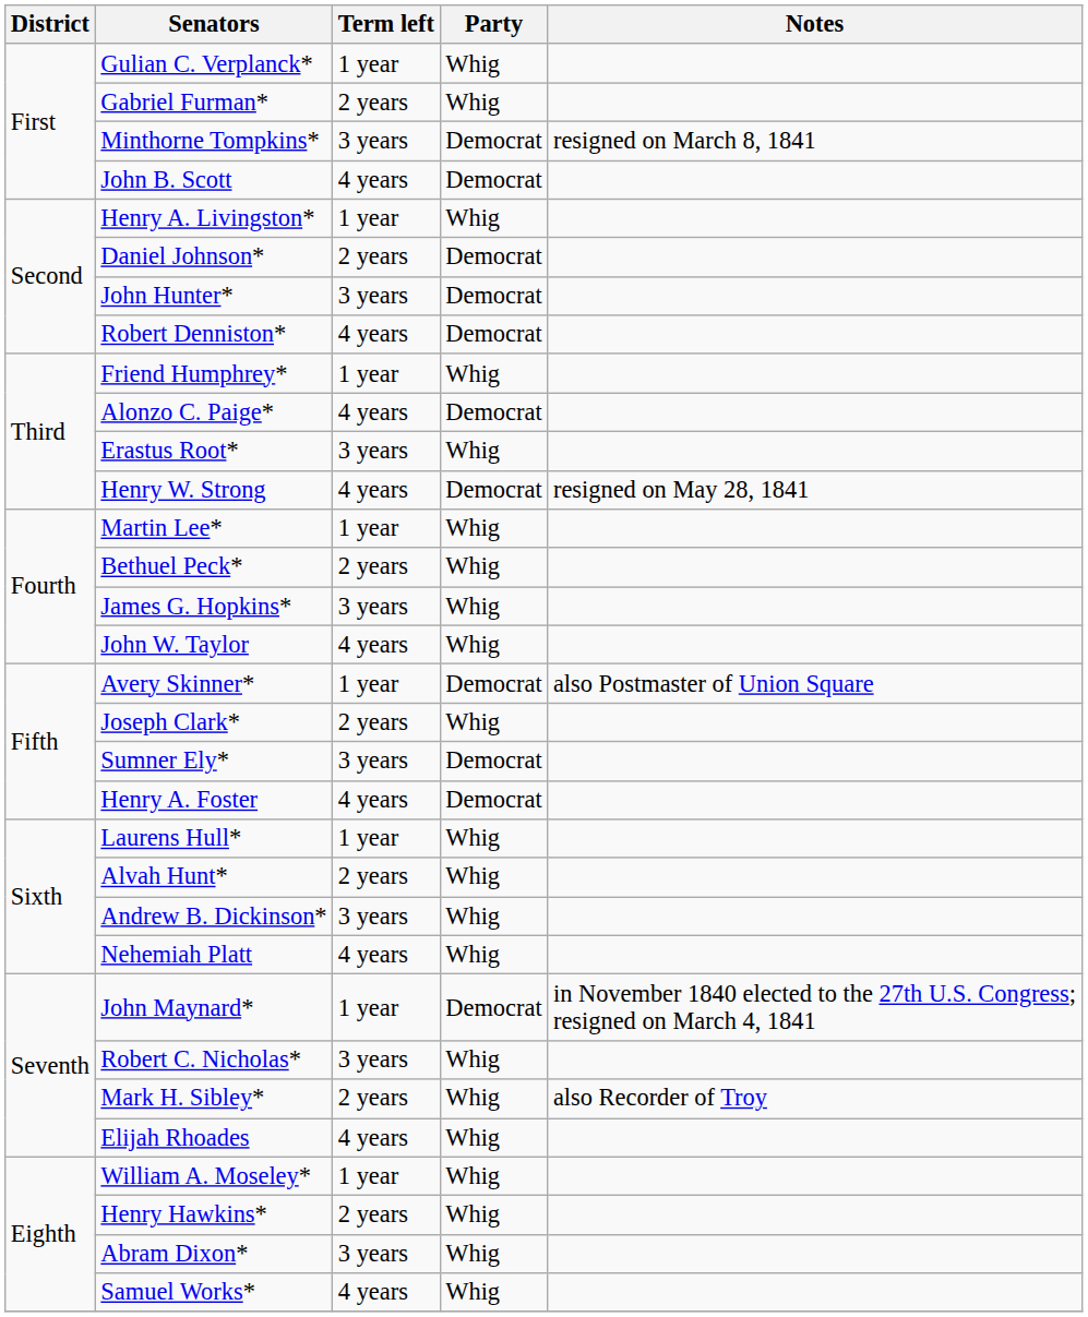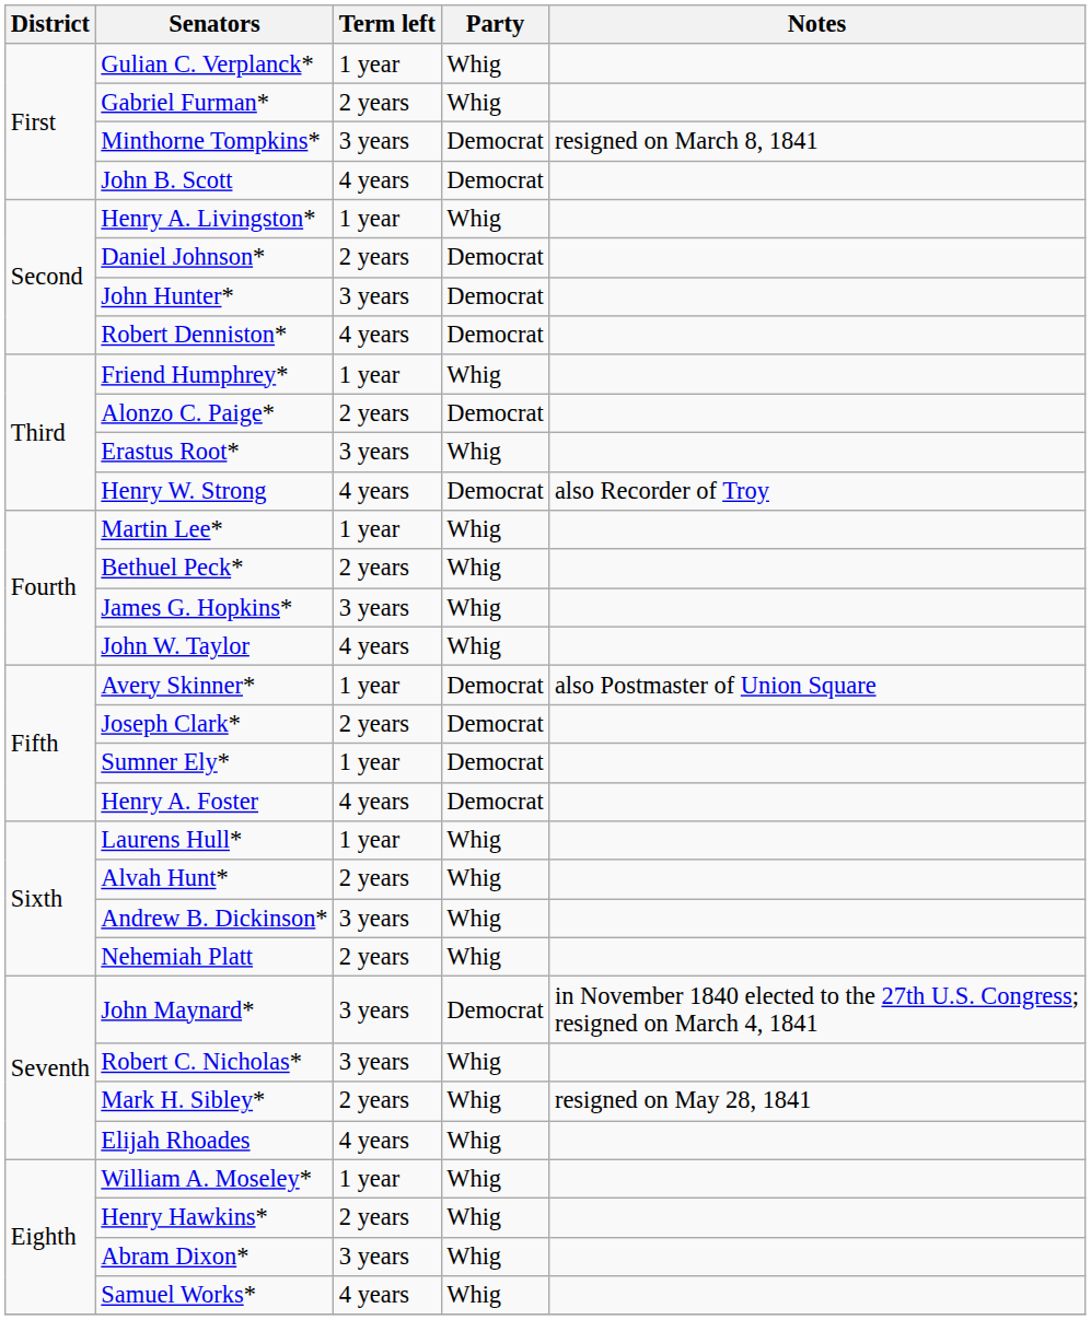 <table class=wikitable>
 <tr>
 <th>District</th>
 <th>Senators</th>
 <th>Term left</th>
 <th>Party</th>
 <th>Notes</th>
 </tr>
 <tr>
 <td rowspan="4">First</td>
 <td><a href='#'>Gulian C. Verplanck</a>*</td>
 <td>1 year</td>
 <td>Whig</td>
 <td></td>
 </tr>
 <tr>
 <td><a href='#'>Gabriel Furman</a>*</td>
 <td>2 years</td>
 <td>Whig</td>
 <td></td>
 </tr>
 <tr>
 <td><a href='#'>Minthorne Tompkins</a>*</td>
 <td>3 years</td>
 <td>Democrat</td>
 <td>resigned on March 8, 1841</td>
 </tr>
 <tr>
 <td><a href='#'>John B. Scott</a></td>
 <td>4 years</td>
 <td>Democrat</td>
 <td></td>
 </tr>
 <tr>
 <td rowspan="4">Second</td>
 <td><a href='#'>Henry A. Livingston</a>*</td>
 <td>1 year</td>
 <td>Whig</td>
 <td></td>
 </tr>
 <tr>
 <td><a href='#'>Daniel Johnson</a>*</td>
 <td>2 years</td>
 <td>Democrat</td>
 <td></td>
 </tr>
 <tr>
 <td><a href='#'>John Hunter</a>*</td>
 <td>3 years</td>
 <td>Democrat</td>
 <td></td>
 </tr>
 <tr>
 <td><a href='#'>Robert Denniston</a>*</td>
 <td>4 years</td>
 <td>Democrat</td>
 <td></td>
 </tr>
 <tr>
 <td rowspan="4">Third</td>
 <td><a href='#'>Friend Humphrey</a>*</td>
 <td>1 year</td>
 <td>Whig</td>
 <td></td>
 </tr>
 <tr>
 <td><a href='#'>Alonzo C. Paige</a>*</td>
-<td>4 years</td>
+<td>2 years</td>
 <td>Democrat</td>
 <td></td>
 </tr>
 <tr>
 <td><a href='#'>Erastus Root</a>*</td>
 <td>3 years</td>
 <td>Whig</td>
 <td></td>
 </tr>
 <tr>
 <td><a href='#'>Henry W. Strong</a></td>
 <td>4 years</td>
 <td>Democrat</td>
-<td>resigned on May 28, 1841</td>
+<td>also Recorder of <a href='#'>Troy</a></td>
 </tr>
 <tr>
 <td rowspan="4">Fourth</td>
 <td><a href='#'>Martin Lee</a>*</td>
 <td>1 year</td>
 <td>Whig</td>
 <td></td>
 </tr>
 <tr>
 <td><a href='#'>Bethuel Peck</a>*</td>
 <td>2 years</td>
 <td>Whig</td>
 <td></td>
 </tr>
 <tr>
 <td><a href='#'>James G. Hopkins</a>*</td>
 <td>3 years</td>
 <td>Whig</td>
 <td></td>
 </tr>
 <tr>
 <td><a href='#'>John W. Taylor</a></td>
 <td>4 years</td>
 <td>Whig</td>
 <td></td>
 </tr>
 <tr>
 <td rowspan="4">Fifth</td>
 <td><a href='#'>Avery Skinner</a>*</td>
 <td>1 year</td>
 <td>Democrat</td>
 <td>also Postmaster of <a href='#'>Union Square</a></td>
 </tr>
 <tr>
 <td><a href='#'>Joseph Clark</a>*</td>
 <td>2 years</td>
-<td>Whig</td>
+<td>Democrat</td>
 <td></td>
 </tr>
 <tr>
 <td><a href='#'>Sumner Ely</a>*</td>
-<td>3 years</td>
+<td>1 year</td>
 <td>Democrat</td>
 <td></td>
 </tr>
 <tr>
 <td><a href='#'>Henry A. Foster</a></td>
 <td>4 years</td>
 <td>Democrat</td>
 <td></td>
 </tr>
 <tr>
 <td rowspan="4">Sixth</td>
 <td><a href='#'>Laurens Hull</a>*</td>
 <td>1 year</td>
 <td>Whig</td>
 <td></td>
 </tr>
 <tr>
 <td><a href='#'>Alvah Hunt</a>*</td>
 <td>2 years</td>
 <td>Whig</td>
 <td></td>
 </tr>
 <tr>
 <td><a href='#'>Andrew B. Dickinson</a>*</td>
 <td>3 years</td>
 <td>Whig</td>
 <td></td>
 </tr>
 <tr>
 <td><a href='#'>Nehemiah Platt</a></td>
-<td>4 years</td>
+<td>2 years</td>
 <td>Whig</td>
 <td></td>
 </tr>
 <tr>
 <td rowspan="4">Seventh</td>
 <td><a href='#'>John Maynard</a>*</td>
-<td>1 year</td>
+<td>3 years</td>
 <td>Democrat</td>
 <td>in November 1840 elected to the <a href='#'>27th U.S. Congress</a>; <br>resigned on March 4, 1841</td>
 </tr>
 <tr>
 <td><a href='#'>Robert C. Nicholas</a>*</td>
 <td>3 years</td>
 <td>Whig</td>
 <td></td>
 </tr>
 <tr>
 <td><a href='#'>Mark H. Sibley</a>*</td>
 <td>2 years</td>
 <td>Whig</td>
-<td>also Recorder of <a href='#'>Troy</a></td>
+<td>resigned on May 28, 1841</td>
 </tr>
 <tr>
 <td><a href='#'>Elijah Rhoades</a></td>
 <td>4 years</td>
 <td>Whig</td>
 <td></td>
 </tr>
 <tr>
 <td rowspan="4">Eighth</td>
 <td><a href='#'>William A. Moseley</a>*</td>
 <td>1 year</td>
 <td>Whig</td>
 <td></td>
 </tr>
 <tr>
 <td><a href='#'>Henry Hawkins</a>*</td>
 <td>2 years</td>
 <td>Whig</td>
 <td></td>
 </tr>
 <tr>
 <td><a href='#'>Abram Dixon</a>*</td>
 <td>3 years</td>
 <td>Whig</td>
 <td></td>
 </tr>
 <tr>
 <td><a href='#'>Samuel Works</a>*</td>
 <td>4 years</td>
 <td>Whig</td>
 <td></td>
 </tr>
 <tr>
 </tr>
 </table>
